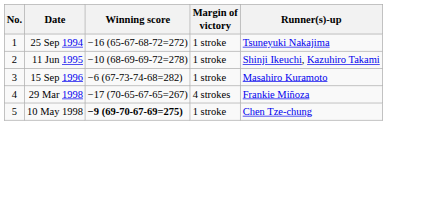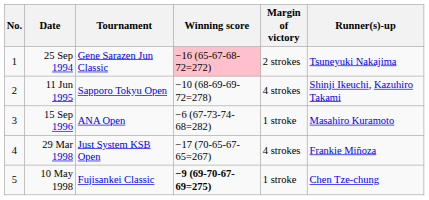 <table class="wikitable" style="font-size:95%;">
 <tr>
 <th>No.</th>
 <th>Date</th>
+<th>Tournament</th>
 <th>Winning score</th>
 <th>Margin of<br>victory</th>
 <th>Runner(s)-up</th>
 </tr>
 <tr>
 <td align=center>1</td>
 <td align=right>25 Sep <a href='#'>1994</a></td>
-<td>−16 (65-67-68-72=272)</td>
-<td>1 stroke</td>
+<td><a href='#'>Gene Sarazen Jun Classic</a></td>
+<td style="background: pink;">−16 (65-67-68-72=272)</td>
+<td>2 strokes</td>
 <td> <a href='#'>Tsuneyuki Nakajima</a></td>
 </tr>
 <tr>
 <td align=center>2</td>
 <td align=right>11 Jun <a href='#'>1995</a></td>
+<td><a href='#'>Sapporo Tokyu Open</a></td>
 <td>−10 (68-69-69-72=278)</td>
-<td>1 stroke</td>
+<td>4 strokes</td>
 <td> <a href='#'>Shinji Ikeuchi</a>,  <a href='#'>Kazuhiro Takami</a></td>
 </tr>
 <tr>
 <td align=center>3</td>
 <td align=right>15 Sep <a href='#'>1996</a></td>
+<td><a href='#'>ANA Open</a></td>
 <td>−6 (67-73-74-68=282)</td>
 <td>1 stroke</td>
 <td> <a href='#'>Masahiro Kuramoto</a></td>
 </tr>
 <tr>
 <td align=center>4</td>
 <td align=right>29 Mar <a href='#'>1998</a></td>
+<td><a href='#'>Just System KSB Open</a></td>
 <td>−17 (70-65-67-65=267)</td>
 <td>4 strokes</td>
 <td> <a href='#'>Frankie Miñoza</a></td>
 </tr>
 <tr>
 <td align=center>5</td>
 <td align=right>10 May 1998</td>
+<td><a href='#'>Fujisankei Classic</a></td>
 <td><strong>−9 (69-70-67-69=275)</strong></td>
 <td>1 stroke</td>
 <td> <a href='#'>Chen Tze-chung</a></td>
 </tr>
 </table>
